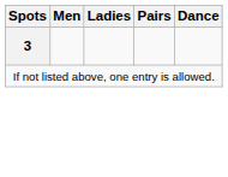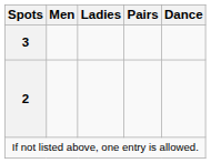 <table class="wikitable">
 <tr>
 <th>Spots</th>
 <th>Men</th>
 <th>Ladies</th>
 <th>Pairs</th>
 <th>Dance</th>
 </tr>
 <tr>
 <th>3</th>
 <td valign=top></td>
 <td valign=top> <br>  <br> </td>
 <td valign=top> <br> </td>
 <td valign=top> <br>  <br> </td>
 </tr>
 <tr>
+<th>2</th>
+<td valign=top> <br>  <br>  <br>  <br>  <br> </td>
+<td valign=top> <br> </td>
+<td valign=top> <br>  <br>  <br>  <br> </td>
+<td valign=top> <br>  <br> </td>
+</tr>
+<tr>
 <td colspan=5 align=center><small>If not listed above, one entry is allowed.</small></td>
 </tr>
 </table>
